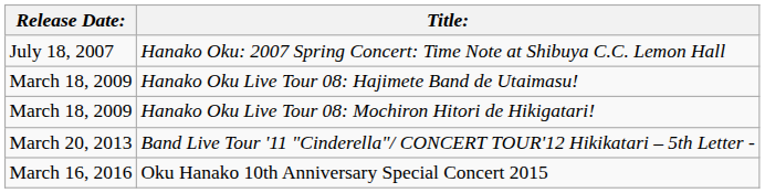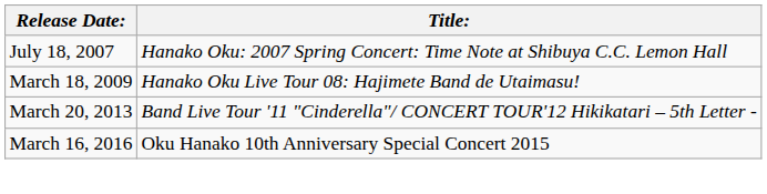 <table class="wikitable">
 <tr>
 <th rowspan="1"><em>Release Date:</em></th>
 <th rowspan="1"><em>Title:</em></th>
 </tr>
 <tr>
 <td>July 18, 2007</td>
 <td><em>Hanako Oku: 2007 Spring Concert: Time Note at Shibuya C.C. Lemon Hall</em></td>
 </tr>
 <tr>
 <td>March 18, 2009</td>
 <td><em>Hanako Oku Live Tour 08: Hajimete Band de Utaimasu!</em></td>
 </tr>
 <tr>
-<td>March 18, 2009</td>
-<td><em>Hanako Oku Live Tour 08: Mochiron Hitori de Hikigatari!</em></td>
-</tr>
-<tr>
 <td>March 20, 2013</td>
 <td><em>Band Live Tour '11 "Cinderella"/ CONCERT TOUR'12 Hikikatari – 5th Letter -</em></td>
 </tr>
 <tr>
 <td>March 16, 2016</td>
 <td>Oku Hanako 10th Anniversary Special Concert 2015</td>
 </tr>
 </table>
